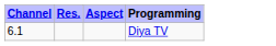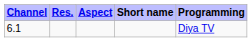 <table class="wikitable">
 <tr>
 <th style="background-color: #bdbdff" scope = "col"><a href='#'>Channel</a></th>
 <th style="background-color: #bdbdff" scope = "col"><a href='#'>Res.</a></th>
 <th style="background-color: #bdbdff" scope = "col"><a href='#'>Aspect</a></th>
+<th style="background-color: #bdbdff" scope = "col">Short name</th>
 <th style="background-color: #bdbdff" scope = "col">Programming</th>
 </tr>
 <tr>
 <td scope = "row">6.1</td>
 <td></td>
 <td></td>
+<td></td>
 <td><a href='#'>Diya TV</a></td>
 </tr>
 </table>
